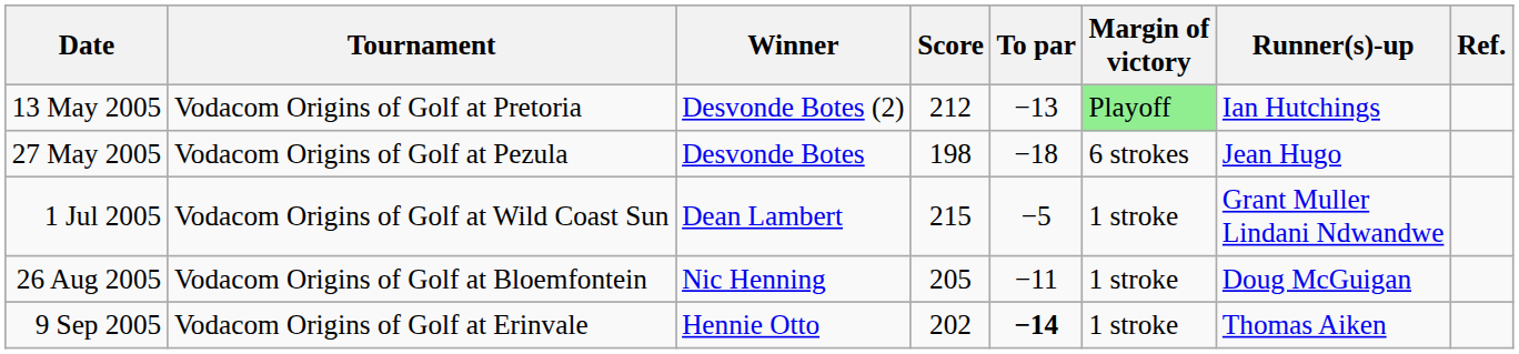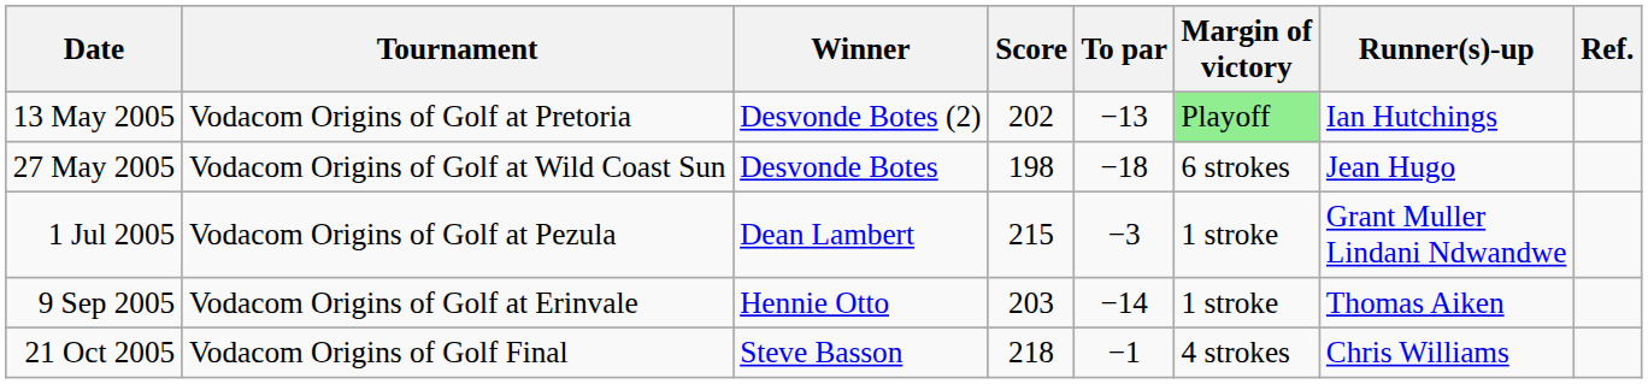 <table class=wikitable style="font-size:95%">
 <tr>
 <th>Date</th>
 <th>Tournament</th>
 <th>Winner</th>
 <th>Score</th>
 <th>To par</th>
 <th>Margin of<br>victory</th>
 <th>Runner(s)-up</th>
 <th>Ref.</th>
 </tr>
 <tr>
 <td align=right>13 May 2005</td>
 <td>Vodacom Origins of Golf at Pretoria</td>
 <td> <a href='#'>Desvonde Botes</a> (2)</td>
-<td align=center>212</td>
+<td align=center>202</td>
 <td align=center>−13</td>
 <td style="background: lightgreen;">Playoff</td>
 <td> <a href='#'>Ian Hutchings</a></td>
 <td></td>
 </tr>
 <tr>
 <td align=right>27 May 2005</td>
-<td>Vodacom Origins of Golf at Pezula</td>
+<td>Vodacom Origins of Golf at Wild Coast Sun</td>
 <td> <a href='#'>Desvonde Botes</a></td>
 <td align=center>198</td>
 <td align=center>−18</td>
 <td>6 strokes</td>
 <td> <a href='#'>Jean Hugo</a></td>
 <td></td>
 </tr>
 <tr>
 <td align=right>1 Jul 2005</td>
-<td>Vodacom Origins of Golf at Wild Coast Sun</td>
+<td>Vodacom Origins of Golf at Pezula</td>
 <td> <a href='#'>Dean Lambert</a></td>
 <td align=center>215</td>
-<td align=center>−5</td>
+<td align=center>−3</td>
 <td>1 stroke</td>
 <td> <a href='#'>Grant Muller</a><br> <a href='#'>Lindani Ndwandwe</a></td>
-<td></td>
-</tr>
-<tr>
-<td align=right>26 Aug 2005</td>
-<td>Vodacom Origins of Golf at Bloemfontein</td>
-<td> <a href='#'>Nic Henning</a></td>
-<td align=center>205</td>
-<td align=center>−11</td>
-<td>1 stroke</td>
-<td> <a href='#'>Doug McGuigan</a></td>
 <td></td>
 </tr>
 <tr>
 <td align=right>9 Sep 2005</td>
 <td>Vodacom Origins of Golf at Erinvale</td>
 <td> <a href='#'>Hennie Otto</a></td>
-<td align=center>202</td>
-<td align=center><strong>−14</strong></td>
+<td align=center>203</td>
+<td align=center>−14</td>
 <td>1 stroke</td>
 <td> <a href='#'>Thomas Aiken</a></td>
 <td></td>
 </tr>
+<tr>
+<td align=right>21 Oct 2005</td>
+<td>Vodacom Origins of Golf Final</td>
+<td> <a href='#'>Steve Basson</a></td>
+<td align=center>218</td>
+<td align=center>−1</td>
+<td>4 strokes</td>
+<td> <a href='#'>Chris Williams</a></td>
+<td></td>
+</tr>
 </table>
